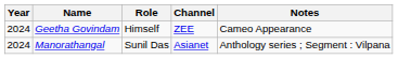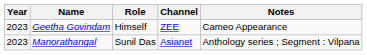 <table class="wikitable sortable">
 <tr>
 <th>Year</th>
 <th>Name</th>
 <th>Role</th>
 <th>Channel</th>
 <th>Notes</th>
 </tr>
 <tr>
-<td>2024</td>
+<td>2023</td>
 <td><em><a href='#'>Geetha Govindam</a></em></td>
 <td>Himself</td>
 <td><a href='#'>ZEE</a></td>
 <td>Cameo Appearance</td>
 </tr>
 <tr>
-<td>2024</td>
+<td>2023</td>
 <td><em><a href='#'>Manorathangal</a></em></td>
 <td>Sunil Das</td>
 <td><a href='#'>Asianet</a></td>
 <td>Anthology series ; Segment : Vilpana </td>
 </tr>
 </table>
